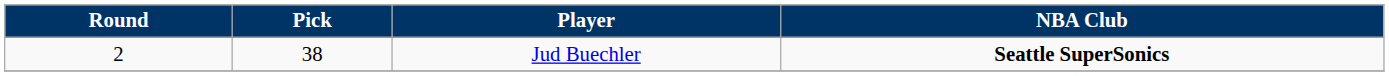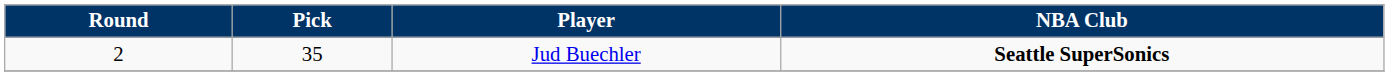 <table class="wikitable" width="84%">
 <tr align="center"  style="background:#003366;color:#FFFFFF;">
 <td><strong>Round</strong></td>
 <td><strong>Pick</strong></td>
 <td><strong>Player</strong></td>
 <td><strong>NBA Club</strong></td>
 </tr>
 <tr align="center" bgcolor="">
 <td>2</td>
-<td>38</td>
+<td>35</td>
 <td><a href='#'>Jud Buechler</a></td>
 <td><strong>Seattle SuperSonics</strong></td>
 </tr>
 <tr align="center" bgcolor="">
 </tr>
 </table>
